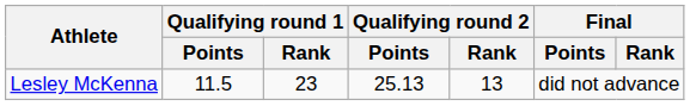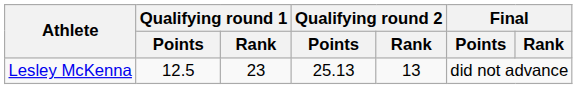 <table class="wikitable" style="font-size:90%">
 <tr>
 <th rowspan="2">Athlete</th>
 <th colspan="2">Qualifying round 1</th>
 <th colspan="2">Qualifying round 2</th>
 <th colspan="2">Final</th>
 </tr>
 <tr>
 <th>Points</th>
 <th>Rank</th>
 <th>Points</th>
 <th>Rank</th>
 <th>Points</th>
 <th>Rank</th>
 </tr>
 <tr>
 <td><a href='#'>Lesley McKenna</a></td>
-<td align="center">11.5</td>
+<td align="center">12.5</td>
 <td align="center">23</td>
 <td align="center">25.13</td>
 <td align="center">13</td>
 <td colspan="2">did not advance</td>
 </tr>
 </table>
